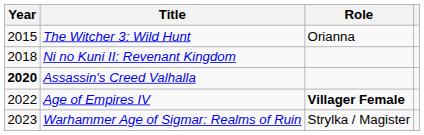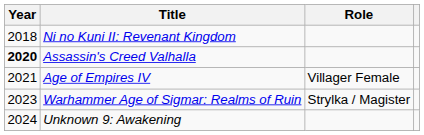 <table class="wikitable">
 <tr>
 <th>Year</th>
 <th>Title</th>
 <th>Role</th>
 <th></th>
-</tr>
-<tr>
-<td>2015</td>
-<td><em><a href='#'>The Witcher 3: Wild Hunt</a></em></td>
-<td>Orianna</td>
-<td align="center"></td>
 </tr>
 <tr>
 <td>2018</td>
 <td><em><a href='#'>Ni no Kuni II: Revenant Kingdom</a></em></td>
 <td></td>
 <td align="center"></td>
 </tr>
 <tr>
 <td><strong>2020</strong></td>
 <td><em><a href='#'>Assassin's Creed Valhalla</a></em></td>
 <td></td>
 <td align="center"></td>
 </tr>
 <tr>
-<td>2022</td>
+<td>2021</td>
 <td><em><a href='#'>Age of Empires IV</a></em></td>
-<td><strong>Villager Female</strong></td>
+<td>Villager Female</td>
 <td align="center"></td>
 </tr>
 <tr>
 <td>2023</td>
 <td><em><a href='#'>Warhammer Age of Sigmar: Realms of Ruin</a></em></td>
 <td>Strylka / Magister</td>
 <td align="center"></td>
 </tr>
+<tr>
+<td>2024</td>
+<td><em>Unknown 9: Awakening</em></td>
+<td></td>
+<td align="center"></td>
+</tr>
 </table>
